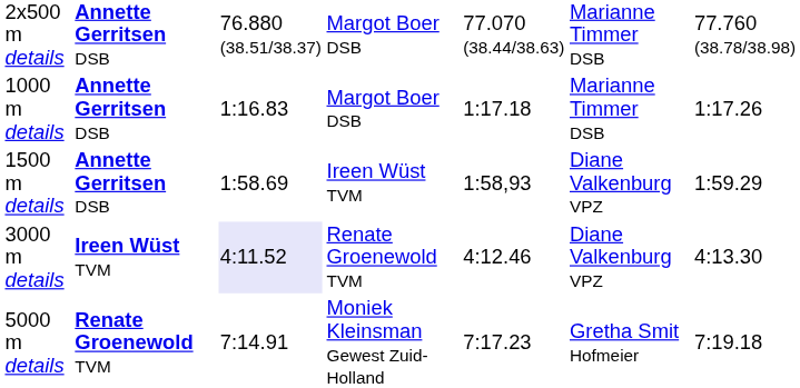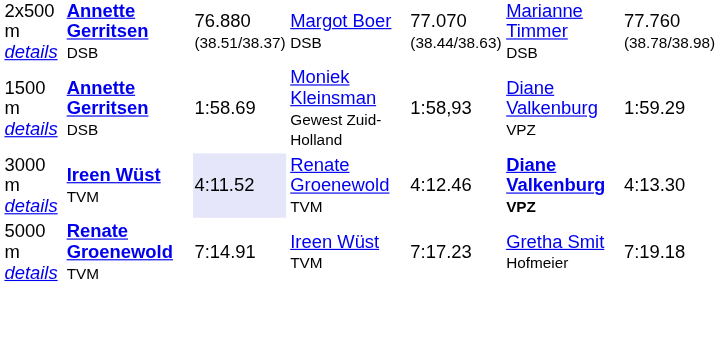 <table>
 <tr>
 <td>2x500 m<br><a href='#'><em>details</em></a></td>
 <td><strong><a href='#'>Annette Gerritsen</a></strong><br><small>DSB</small></td>
 <td>76.880<br><small>(38.51/38.37)</small></td>
 <td><a href='#'>Margot Boer</a><br><small>DSB</small></td>
 <td>77.070<br><small>(38.44/38.63)</small></td>
 <td><a href='#'>Marianne Timmer</a><br><small>DSB</small></td>
 <td>77.760<br><small>(38.78/38.98)</small></td>
 </tr>
 <tr>
-<td>1000 m<br><a href='#'><em>details</em></a></td>
-<td><strong><a href='#'>Annette Gerritsen</a></strong><br><small>DSB</small></td>
-<td>1:16.83</td>
-<td><a href='#'>Margot Boer</a><br><small>DSB</small></td>
-<td>1:17.18</td>
-<td><a href='#'>Marianne Timmer</a><br><small>DSB</small></td>
-<td>1:17.26</td>
-</tr>
-<tr>
 <td>1500 m<br><a href='#'><em>details</em></a></td>
 <td><strong><a href='#'>Annette Gerritsen</a></strong><br><small>DSB</small></td>
 <td>1:58.69</td>
-<td><a href='#'>Ireen Wüst</a><br><small>TVM</small></td>
+<td><a href='#'>Moniek Kleinsman</a><br><small>Gewest Zuid-Holland</small></td>
 <td>1:58,93</td>
 <td><a href='#'>Diane Valkenburg</a><br><small>VPZ</small></td>
 <td>1:59.29</td>
 </tr>
 <tr>
 <td>3000 m<br><a href='#'><em>details</em></a></td>
 <td><strong><a href='#'>Ireen Wüst</a></strong><br><small>TVM</small></td>
 <td style="background: lavender;">4:11.52</td>
 <td><a href='#'>Renate Groenewold</a><br><small>TVM</small></td>
 <td>4:12.46</td>
-<td><a href='#'>Diane Valkenburg</a><br><small>VPZ</small></td>
+<td><strong><a href='#'>Diane Valkenburg</a><br><small>VPZ</small></strong></td>
 <td>4:13.30</td>
 </tr>
 <tr>
 <td>5000 m<br><a href='#'><em>details</em></a></td>
 <td><strong><a href='#'>Renate Groenewold</a></strong><br><small>TVM</small></td>
 <td>7:14.91</td>
-<td><a href='#'>Moniek Kleinsman</a><br><small>Gewest Zuid-Holland</small></td>
+<td><a href='#'>Ireen Wüst</a><br><small>TVM</small></td>
 <td>7:17.23</td>
 <td><a href='#'>Gretha Smit</a><br><small>Hofmeier</small></td>
 <td>7:19.18</td>
 </tr>
 </table>
